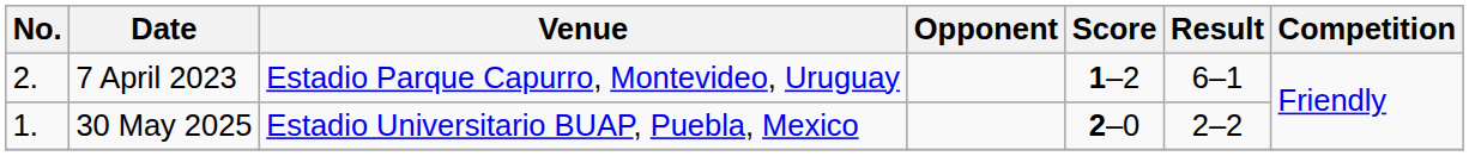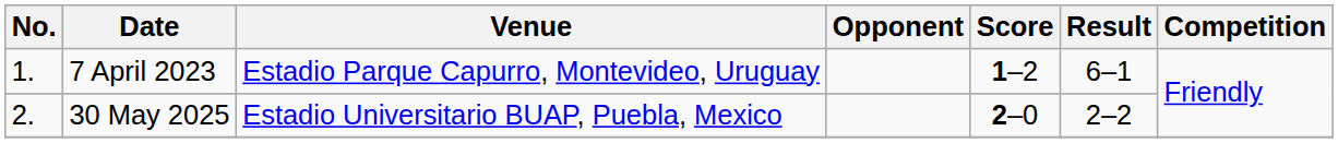 <table class="wikitable">
 <tr>
 <th>No.</th>
 <th>Date</th>
 <th>Venue</th>
 <th>Opponent</th>
 <th>Score</th>
 <th>Result</th>
 <th>Competition</th>
 </tr>
 <tr>
-<td>2.</td>
+<td>1.</td>
 <td>7 April 2023</td>
 <td><a href='#'>Estadio Parque Capurro</a>, <a href='#'>Montevideo</a>, <a href='#'>Uruguay</a></td>
 <td></td>
 <td align=center><strong>1</strong>–2</td>
 <td align=center>6–1</td>
 <td rowspan=2><a href='#'>Friendly</a></td>
 </tr>
 <tr>
-<td>1.</td>
+<td>2.</td>
 <td>30 May 2025</td>
 <td><a href='#'>Estadio Universitario BUAP</a>, <a href='#'>Puebla</a>, <a href='#'>Mexico</a></td>
 <td></td>
 <td align=center><strong>2</strong>–0</td>
 <td align=center>2–2</td>
 </tr>
 <tr>
 </tr>
 </table>
